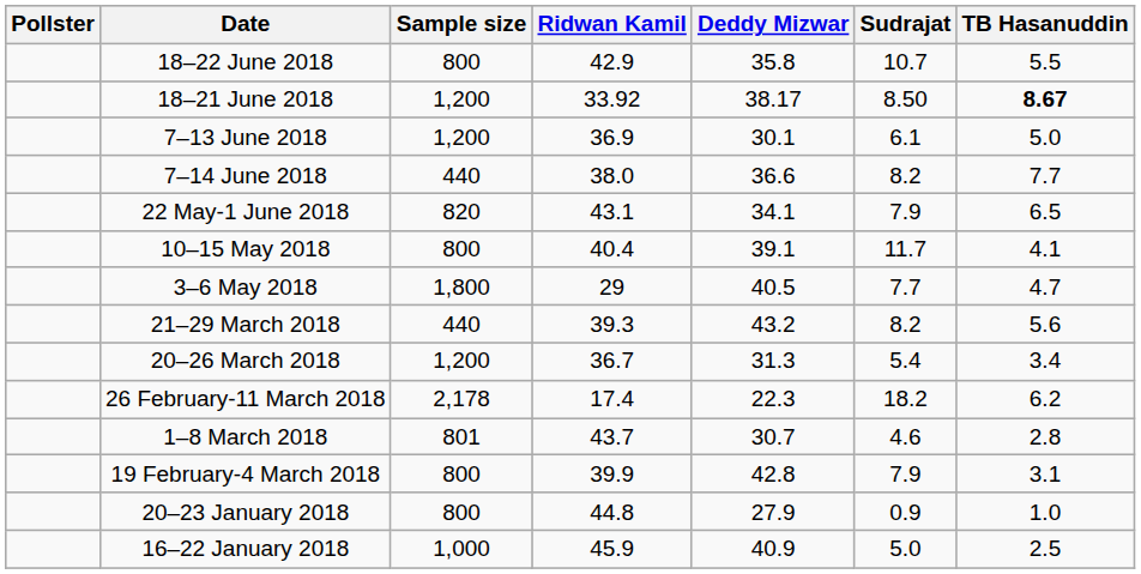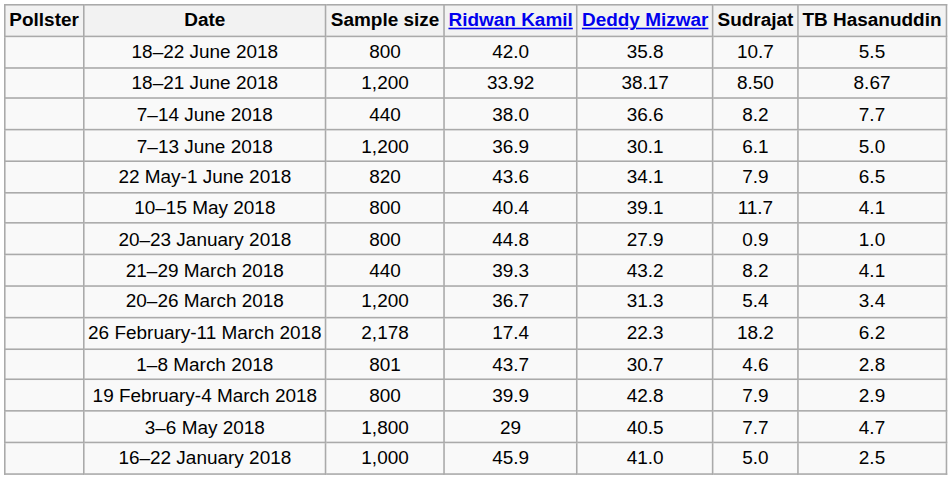 <table class="wikitable sortable" style="text-align: center; font-size: 75%;">
 <tr>
 <th>Pollster</th>
 <th>Date</th>
 <th>Sample size</th>
 <th><a href='#'>Ridwan Kamil</a></th>
 <th><a href='#'>Deddy Mizwar</a></th>
 <th>Sudrajat</th>
 <th>TB Hasanuddin</th>
 </tr>
 <tr>
 <td></td>
 <td>18–22 June 2018</td>
 <td>800</td>
-<td bgcolor = >42.9</td>
+<td bgcolor = >42.0</td>
 <td>35.8</td>
 <td>10.7</td>
 <td>5.5</td>
 </tr>
 <tr>
 <td></td>
 <td>18–21 June 2018</td>
 <td>1,200</td>
 <td>33.92</td>
 <td bgcolor = >38.17</td>
 <td>8.50</td>
-<td><strong>8.67</strong></td>
+<td>8.67</td>
+</tr>
+<tr>
+<td></td>
+<td>7–14 June 2018</td>
+<td>440</td>
+<td bgcolor = >38.0</td>
+<td>36.6</td>
+<td>8.2</td>
+<td>7.7</td>
 </tr>
 <tr>
 <td></td>
 <td>7–13 June 2018</td>
 <td>1,200</td>
 <td bgcolor = >36.9</td>
 <td>30.1</td>
 <td>6.1</td>
 <td>5.0</td>
 </tr>
 <tr>
 <td></td>
-<td>7–14 June 2018</td>
-<td>440</td>
-<td bgcolor = >38.0</td>
-<td>36.6</td>
-<td>8.2</td>
-<td>7.7</td>
-</tr>
-<tr>
-<td></td>
 <td>22 May-1 June 2018</td>
 <td>820</td>
-<td bgcolor = >43.1</td>
+<td bgcolor = >43.6</td>
 <td>34.1</td>
 <td>7.9</td>
 <td>6.5</td>
 </tr>
 <tr>
 <td></td>
 <td>10–15 May 2018</td>
 <td>800</td>
 <td bgcolor = >40.4</td>
 <td>39.1</td>
 <td>11.7</td>
 <td>4.1</td>
 </tr>
 <tr>
 <td></td>
-<td>3–6 May 2018</td>
-<td>1,800</td>
-<td>29</td>
-<td bgcolor = >40.5</td>
-<td>7.7</td>
-<td>4.7</td>
+<td>20–23 January 2018</td>
+<td>800</td>
+<td bgcolor = >44.8</td>
+<td>27.9</td>
+<td>0.9</td>
+<td>1.0</td>
 </tr>
 <tr>
 <td></td>
 <td>21–29 March 2018</td>
 <td>440</td>
 <td>39.3</td>
 <td bgcolor = >43.2</td>
 <td>8.2</td>
-<td>5.6</td>
+<td>4.1</td>
 </tr>
 <tr>
 <td></td>
 <td>20–26 March 2018</td>
 <td>1,200</td>
 <td bgcolor = >36.7</td>
 <td>31.3</td>
 <td>5.4</td>
 <td>3.4</td>
 </tr>
 <tr>
 <td></td>
 <td>26 February-11 March 2018</td>
 <td>2,178</td>
 <td>17.4</td>
 <td bgcolor = >22.3</td>
 <td>18.2</td>
 <td>6.2</td>
 </tr>
 <tr>
 <td> </td>
 <td>1–8 March 2018</td>
 <td>801</td>
 <td bgcolor = >43.7</td>
 <td>30.7</td>
 <td>4.6</td>
 <td>2.8</td>
 </tr>
 <tr>
 <td></td>
 <td>19 February-4 March 2018</td>
 <td>800</td>
 <td>39.9</td>
 <td bgcolor = >42.8</td>
 <td>7.9</td>
-<td>3.1</td>
+<td>2.9</td>
 </tr>
 <tr>
 <td></td>
-<td>20–23 January 2018</td>
-<td>800</td>
-<td bgcolor = >44.8</td>
-<td>27.9</td>
-<td>0.9</td>
-<td>1.0</td>
+<td>3–6 May 2018</td>
+<td>1,800</td>
+<td>29</td>
+<td bgcolor = >40.5</td>
+<td>7.7</td>
+<td>4.7</td>
 </tr>
 <tr>
 <td></td>
 <td>16–22 January 2018</td>
 <td>1,000</td>
 <td bgcolor = >45.9</td>
-<td>40.9</td>
+<td>41.0</td>
 <td>5.0</td>
 <td>2.5</td>
 </tr>
 </table>
